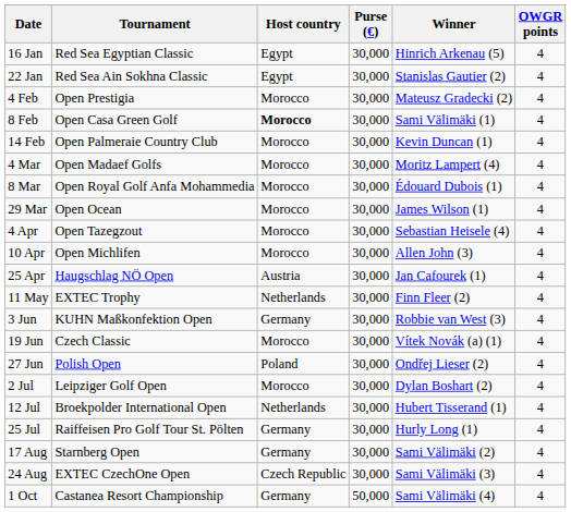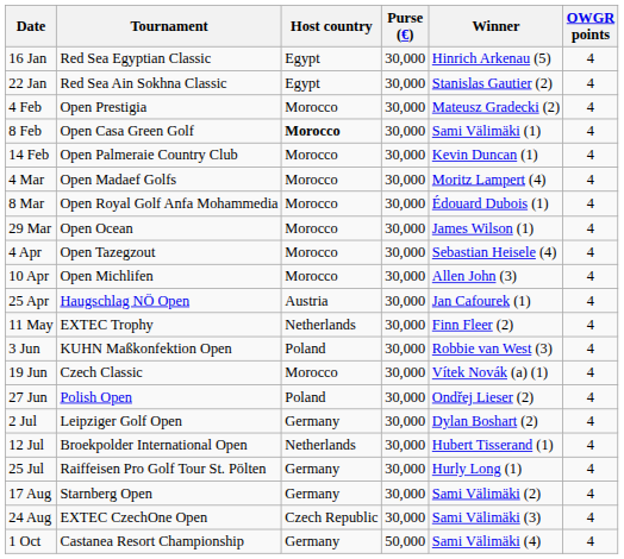 <table class="wikitable" style="font-size:95%;">
 <tr>
 <th>Date</th>
 <th>Tournament</th>
 <th>Host country</th>
 <th>Purse<br>(<a href='#'>€</a>)</th>
 <th>Winner</th>
 <th><a href='#'>OWGR</a><br>points</th>
 </tr>
 <tr>
 <td>16 Jan</td>
 <td>Red Sea Egyptian Classic</td>
 <td>Egypt</td>
 <td align=right>30,000</td>
 <td> <a href='#'>Hinrich Arkenau</a> (5)</td>
 <td align=center>4</td>
 </tr>
 <tr>
 <td>22 Jan</td>
 <td>Red Sea Ain Sokhna Classic</td>
 <td>Egypt</td>
 <td align=right>30,000</td>
 <td> <a href='#'>Stanislas Gautier</a> (2)</td>
 <td align=center>4</td>
 </tr>
 <tr>
 <td>4 Feb</td>
 <td>Open Prestigia</td>
 <td>Morocco</td>
 <td align=right>30,000</td>
 <td> <a href='#'>Mateusz Gradecki</a> (2)</td>
 <td align=center>4</td>
 </tr>
 <tr>
 <td>8 Feb</td>
 <td>Open Casa Green Golf</td>
 <td><strong>Morocco</strong></td>
 <td align=right>30,000</td>
 <td> <a href='#'>Sami Välimäki</a> (1)</td>
 <td align=center>4</td>
 </tr>
 <tr>
 <td>14 Feb</td>
 <td>Open Palmeraie Country Club</td>
 <td>Morocco</td>
 <td align=right>30,000</td>
 <td> <a href='#'>Kevin Duncan</a> (1)</td>
 <td align=center>4</td>
 </tr>
 <tr>
 <td>4 Mar</td>
 <td>Open Madaef Golfs</td>
 <td>Morocco</td>
 <td align=right>30,000</td>
 <td> <a href='#'>Moritz Lampert</a> (4)</td>
 <td align=center>4</td>
 </tr>
 <tr>
 <td>8 Mar</td>
 <td>Open Royal Golf Anfa Mohammedia</td>
 <td>Morocco</td>
 <td align=right>30,000</td>
 <td> <a href='#'>Édouard Dubois</a> (1)</td>
 <td align=center>4</td>
 </tr>
 <tr>
 <td>29 Mar</td>
 <td>Open Ocean</td>
 <td>Morocco</td>
 <td align=right>30,000</td>
 <td> <a href='#'>James Wilson</a> (1)</td>
 <td align=center>4</td>
 </tr>
 <tr>
 <td>4 Apr</td>
 <td>Open Tazegzout</td>
 <td>Morocco</td>
 <td align=right>30,000</td>
 <td> <a href='#'>Sebastian Heisele</a> (4)</td>
 <td align=center>4</td>
 </tr>
 <tr>
 <td>10 Apr</td>
 <td>Open Michlifen</td>
 <td>Morocco</td>
 <td align=right>30,000</td>
 <td> <a href='#'>Allen John</a> (3)</td>
 <td align=center>4</td>
 </tr>
 <tr>
 <td>25 Apr</td>
 <td><a href='#'>Haugschlag NÖ Open</a></td>
 <td>Austria</td>
 <td align=right>30,000</td>
 <td> <a href='#'>Jan Cafourek</a> (1)</td>
 <td align=center>4</td>
 </tr>
 <tr>
 <td>11 May</td>
 <td>EXTEC Trophy</td>
 <td>Netherlands</td>
 <td align=right>30,000</td>
 <td> <a href='#'>Finn Fleer</a> (2)</td>
 <td align=center>4</td>
 </tr>
 <tr>
 <td>3 Jun</td>
 <td>KUHN Maßkonfektion Open</td>
-<td>Germany</td>
+<td>Poland</td>
 <td align=right>30,000</td>
 <td> <a href='#'>Robbie van West</a> (3)</td>
 <td align=center>4</td>
 </tr>
 <tr>
 <td>19 Jun</td>
 <td>Czech Classic</td>
 <td>Morocco</td>
 <td align=right>30,000</td>
 <td> <a href='#'>Vítek Novák</a> (a) (1)</td>
 <td align=center>4</td>
 </tr>
 <tr>
 <td>27 Jun</td>
 <td><a href='#'>Polish Open</a></td>
 <td>Poland</td>
 <td align=right>30,000</td>
 <td> <a href='#'>Ondřej Lieser</a> (2)</td>
 <td align=center>4</td>
 </tr>
 <tr>
 <td>2 Jul</td>
 <td>Leipziger Golf Open</td>
-<td>Morocco</td>
+<td>Germany</td>
 <td align=right>30,000</td>
 <td> <a href='#'>Dylan Boshart</a> (2)</td>
 <td align=center>4</td>
 </tr>
 <tr>
 <td>12 Jul</td>
 <td>Broekpolder International Open</td>
 <td>Netherlands</td>
 <td align=right>30,000</td>
 <td> <a href='#'>Hubert Tisserand</a> (1)</td>
 <td align=center>4</td>
 </tr>
 <tr>
 <td>25 Jul</td>
 <td>Raiffeisen Pro Golf Tour St. Pölten</td>
 <td>Germany</td>
 <td align=right>30,000</td>
 <td> <a href='#'>Hurly Long</a> (1)</td>
 <td align=center>4</td>
 </tr>
 <tr>
 <td>17 Aug</td>
 <td>Starnberg Open</td>
 <td>Germany</td>
 <td align=right>30,000</td>
 <td> <a href='#'>Sami Välimäki</a> (2)</td>
 <td align=center>4</td>
 </tr>
 <tr>
 <td>24 Aug</td>
 <td>EXTEC CzechOne Open</td>
 <td>Czech Republic</td>
 <td align=right>30,000</td>
 <td> <a href='#'>Sami Välimäki</a> (3)</td>
 <td align=center>4</td>
 </tr>
 <tr>
 <td>1 Oct</td>
 <td>Castanea Resort Championship</td>
 <td>Germany</td>
 <td align=right>50,000</td>
 <td> <a href='#'>Sami Välimäki</a> (4)</td>
 <td align=center>4</td>
 </tr>
 </table>
